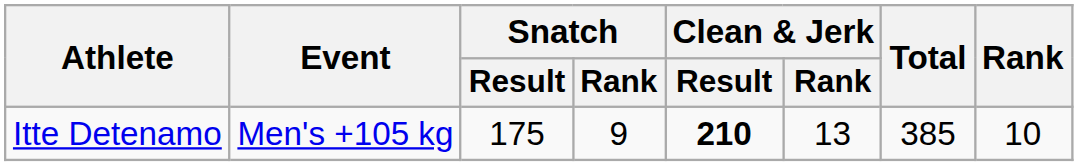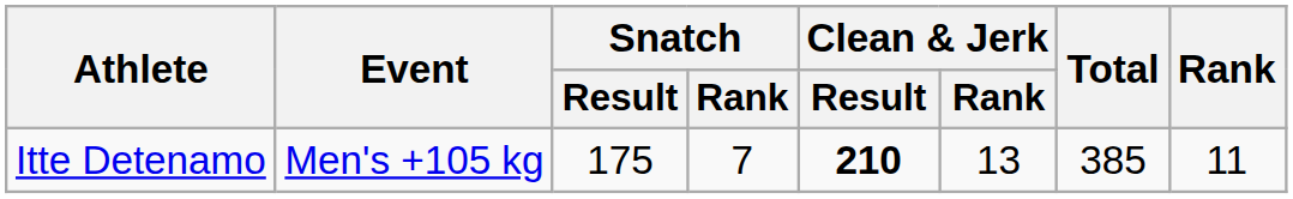 <table class="wikitable" style="font-size:90%">
 <tr>
 <th rowspan="2">Athlete</th>
 <th rowspan="2">Event</th>
 <th colspan="2">Snatch</th>
 <th colspan="2">Clean & Jerk</th>
 <th rowspan="2">Total</th>
 <th rowspan="2">Rank</th>
 </tr>
 <tr style="font-size:95%">
 <th>Result</th>
 <th>Rank</th>
 <th>Result</th>
 <th>Rank</th>
 </tr>
 <tr align=center>
 <td align=left><a href='#'>Itte Detenamo</a></td>
 <td align=left><a href='#'>Men's +105 kg</a></td>
 <td>175</td>
-<td>9</td>
+<td>7</td>
 <td><strong>210</strong></td>
 <td>13</td>
 <td>385</td>
-<td>10</td>
+<td>11</td>
 </tr>
 </table>
